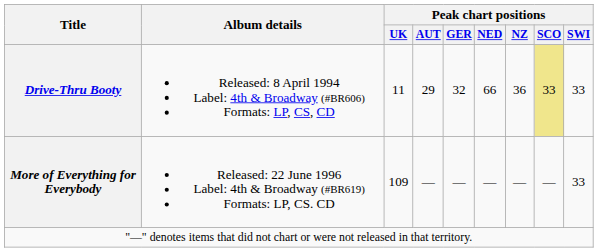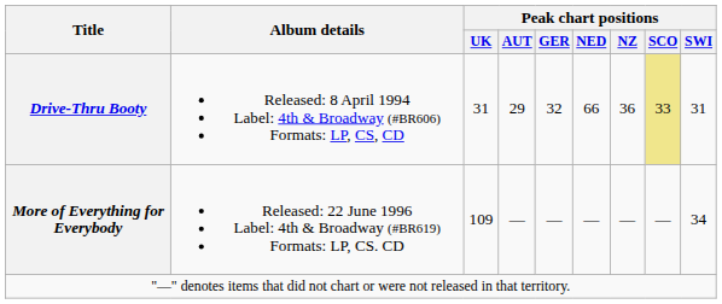 <table class="wikitable plainrowheaders" style="text-align:center;">
 <tr>
 <th scope="col" rowspan="2" style="width:10em;">Title</th>
 <th scope="col" rowspan="2" style="width:18em;">Album details</th>
 <th scope="col" colspan="7">Peak chart positions</th>
 </tr>
 <tr>
 <th style="width:2em;font-size:90%;"><a href='#'>UK</a><br></th>
 <th style="width:2em;font-size:90%;"><a href='#'>AUT</a><br></th>
 <th style="width:2em;font-size:90%;"><a href='#'>GER</a><br></th>
 <th style="width:2em;font-size:90%;"><a href='#'>NED</a><br></th>
 <th style="width:2em;font-size:90%;"><a href='#'>NZ</a><br></th>
 <th style="width:2em;font-size:90%;"><a href='#'>SCO</a><br></th>
 <th style="width:2em;font-size:90%;"><a href='#'>SWI</a><br></th>
 </tr>
 <tr>
 <th scope="row"><em><a href='#'>Drive-Thru Booty</a></em></th>
 <td><br><ul><li>Released: 8 April 1994</li><li>Label: <a href='#'>4th & Broadway</a> <small>(#BR606)</small></li><li>Formats: <a href='#'>LP</a>, <a href='#'>CS</a>, <a href='#'>CD</a></li></ul></td>
-<td>11</td>
+<td>31</td>
 <td>29</td>
 <td>32</td>
 <td>66</td>
 <td>36</td>
 <td style="background: khaki;">33</td>
-<td>33</td>
+<td>31</td>
 </tr>
 <tr>
 <th scope="row"><em>More of Everything for Everybody</em></th>
 <td><br><ul><li>Released: 22 June 1996</li><li>Label: 4th & Broadway <small>(#BR619)</small></li><li>Formats: LP, CS. CD</li></ul></td>
 <td>109</td>
 <td>—</td>
 <td>—</td>
 <td>—</td>
 <td>—</td>
 <td>—</td>
-<td>33</td>
+<td>34</td>
 </tr>
 <tr>
 <td align="center" colspan="15" style="font-size:90%">"—" denotes items that did not chart or were not released in that territory.</td>
 </tr>
 </table>
